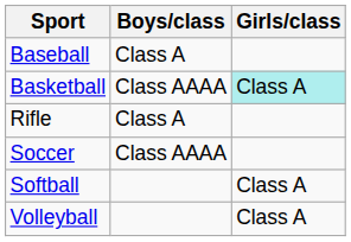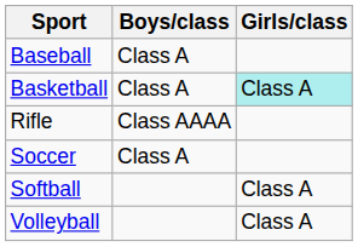 <table class="wikitable">
 <tr>
 <th>Sport</th>
 <th>Boys/class</th>
 <th>Girls/class</th>
 </tr>
 <tr>
 <td><a href='#'>Baseball</a></td>
 <td>Class A</td>
 <td></td>
 </tr>
 <tr>
 <td><a href='#'>Basketball</a></td>
-<td>Class AAAA</td>
+<td>Class A</td>
 <td style="background: paleturquoise;">Class A</td>
 </tr>
 <tr>
 <td>Rifle</td>
-<td>Class A</td>
+<td>Class AAAA</td>
 <td></td>
 </tr>
 <tr>
 <td><a href='#'>Soccer</a></td>
-<td>Class AAAA</td>
+<td>Class A</td>
 <td></td>
 </tr>
 <tr>
 <td><a href='#'>Softball</a></td>
 <td></td>
 <td>Class A</td>
 </tr>
 <tr>
 <td><a href='#'>Volleyball</a></td>
 <td></td>
 <td>Class A</td>
 </tr>
 </table>
